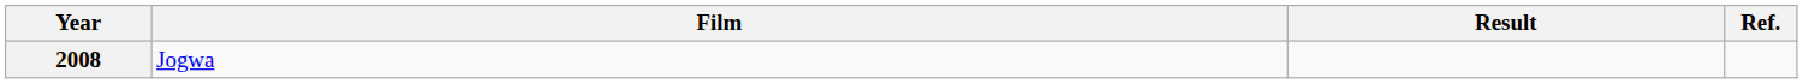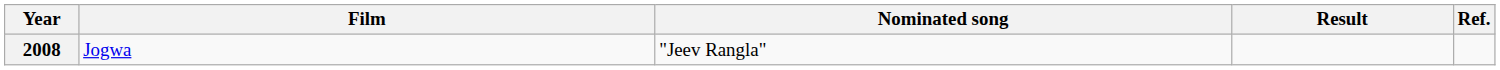 <table class="wikitable plainrowheaders" width="100%" textcolor:#000;">
 <tr>
 <th scope="col" width=5%><strong>Year</strong></th>
 <th scope="col" width=39%><strong>Film</strong></th>
+<th scope="col" width=39%><strong>Nominated song</strong></th>
 <th scope="col" width=15%><strong>Result</strong></th>
 <th scope="col" width=2%><strong>Ref.</strong></th>
 </tr>
 <tr>
 <th scope="row">2008</th>
 <td><a href='#'>Jogwa</a></td>
+<td>"Jeev Rangla"</td>
 <td></td>
 <td></td>
 </tr>
 </table>
